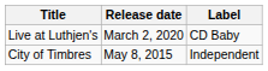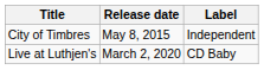 <table class="wikitable">
 <tr>
 <th>Title</th>
 <th>Release date</th>
 <th>Label</th>
 </tr>
 <tr>
+<td>City of Timbres</td>
+<td>May 8, 2015</td>
+<td>Independent</td>
+</tr>
+<tr>
 <td>Live at Luthjen's</td>
 <td>March 2, 2020</td>
 <td>CD Baby</td>
 </tr>
-<tr>
-<td>City of Timbres</td>
-<td>May 8, 2015</td>
-<td>Independent</td>
-</tr>
 </table>
